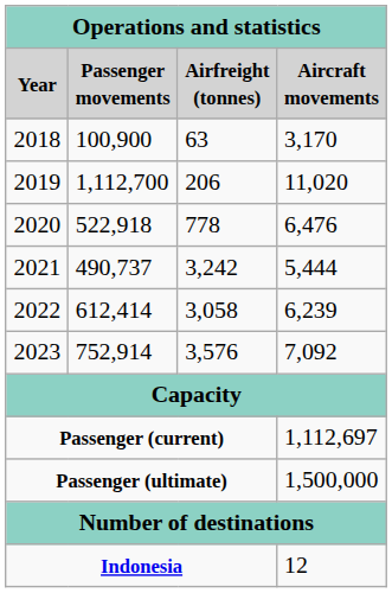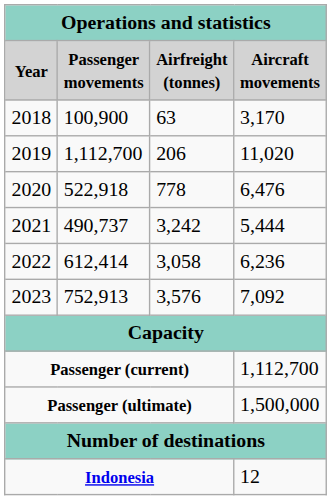 <table border="1" cellpadding="4" cellspacing="0" style="float:right; width:25%; margin:0 0 1em 1em; background:#f9f9f9; border:1px #aaa solid; border-collapse:collapse; font-size:90%;">
 <tr>
 <th style="text-align:center; background:#8CD1C4;" colspan="4">Operations and statistics</th>
 </tr>
 <tr colspan="4" style="background:lightgrey;">
 <th><small>Year</small></th>
 <th><small>Passenger</small><br><small>movements</small></th>
 <th><small>Airfreight</small><br><small>(tonnes)</small></th>
 <th><small>Aircraft</small><br><small>movements</small></th>
 </tr>
 <tr>
 <td>2018</td>
 <td>100,900</td>
 <td>63</td>
 <td>3,170</td>
 </tr>
 <tr>
 <td>2019</td>
 <td>1,112,700</td>
 <td>206</td>
 <td>11,020</td>
 </tr>
 <tr>
 <td>2020</td>
 <td>522,918</td>
 <td>778</td>
 <td>6,476</td>
 </tr>
 <tr>
 <td>2021</td>
 <td>490,737</td>
 <td>3,242</td>
 <td>5,444</td>
 </tr>
 <tr>
 <td>2022</td>
 <td>612,414</td>
 <td>3,058</td>
-<td>6,239</td>
+<td>6,236</td>
 </tr>
 <tr>
 <td>2023</td>
-<td>752,914</td>
+<td>752,913</td>
 <td>3,576</td>
 <td>7,092</td>
 </tr>
 <tr>
 <th colspan="4" style="background:#8CD1C4;">Capacity</th>
 </tr>
 <tr>
 <th colspan=3><small>Passenger (current)</small></th>
-<td>1,112,697</td>
+<td>1,112,700</td>
 </tr>
 <tr>
 <th colspan=3><small>Passenger (ultimate)</small></th>
 <td>1,500,000</td>
 </tr>
 <tr>
 <th colspan="4" style="background:#8CD1C4;">Number of destinations</th>
 </tr>
 <tr>
 <th colspan=3><small><a href='#'>Indonesia</a></small></th>
 <td>12</td>
 </tr>
 </table>
